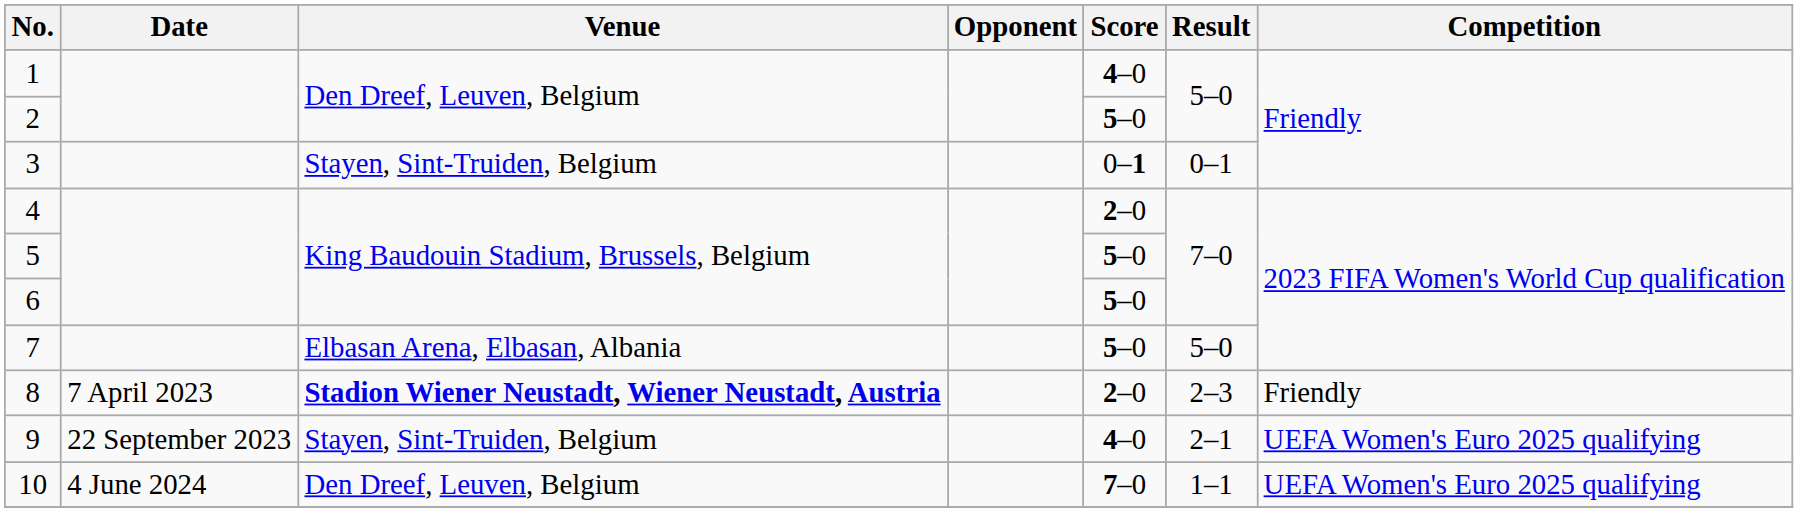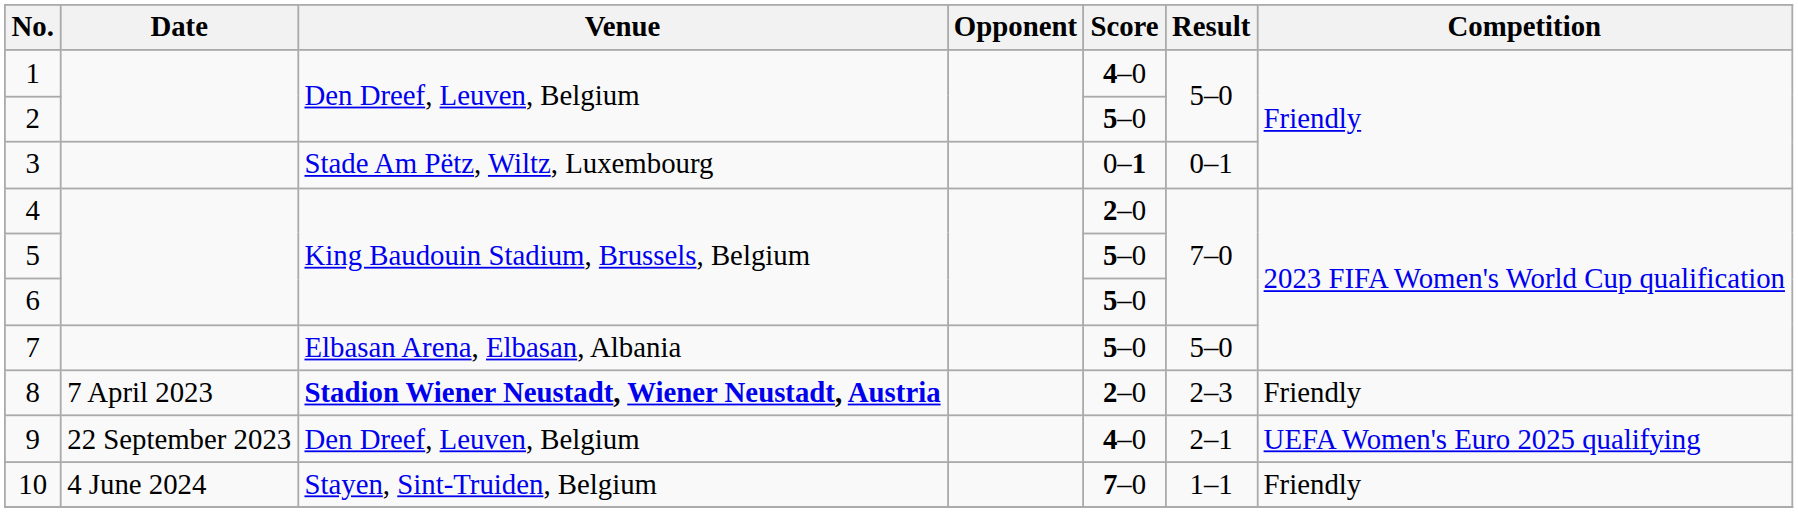 <table class="wikitable sortable">
 <tr>
 <th>No.</th>
 <th>Date</th>
 <th>Venue</th>
 <th>Opponent</th>
 <th>Score</th>
 <th>Result</th>
 <th>Competition</th>
 </tr>
 <tr>
 <td align="center">1</td>
 <td rowspan="2"></td>
 <td rowspan="2"><a href='#'>Den Dreef</a>, <a href='#'>Leuven</a>, Belgium</td>
 <td rowspan="2"></td>
 <td align="center"><strong>4</strong>–0</td>
 <td rowspan="2" align="center">5–0</td>
 <td rowspan="3"><a href='#'>Friendly</a></td>
 </tr>
 <tr>
 <td align="center">2</td>
 <td align="center"><strong>5</strong>–0</td>
 </tr>
 <tr>
 <td align="center">3</td>
 <td></td>
-<td><a href='#'>Stayen</a>, <a href='#'>Sint-Truiden</a>, Belgium</td>
+<td><a href='#'>Stade Am Pëtz</a>, <a href='#'>Wiltz</a>, Luxembourg</td>
 <td></td>
 <td align="center">0–<strong>1</strong></td>
 <td align="center">0–1</td>
 </tr>
 <tr>
 <td align="center">4</td>
 <td rowspan="3"></td>
 <td rowspan="3"><a href='#'>King Baudouin Stadium</a>, <a href='#'>Brussels</a>, Belgium</td>
 <td rowspan="3"></td>
 <td align=center><strong>2</strong>–0</td>
 <td rowspan="3" align="center">7–0</td>
 <td rowspan="4"><a href='#'>2023 FIFA Women's World Cup qualification</a></td>
 </tr>
 <tr>
 <td align="center">5</td>
 <td align="center"><strong>5</strong>–0</td>
 </tr>
 <tr>
 <td align="center">6</td>
 <td align="center"><strong>5</strong>–0</td>
 </tr>
 <tr>
 <td align="center">7</td>
 <td></td>
 <td><a href='#'>Elbasan Arena</a>, <a href='#'>Elbasan</a>, Albania</td>
 <td></td>
 <td align="center"><strong>5</strong>–0</td>
 <td align="center">5–0</td>
 </tr>
 <tr>
 <td align="center">8</td>
 <td>7 April 2023</td>
 <td><strong><a href='#'>Stadion Wiener Neustadt</a>, <a href='#'>Wiener Neustadt</a>, <a href='#'>Austria</a></strong></td>
 <td></td>
 <td align=center><strong>2</strong>–0</td>
 <td align=center>2–3</td>
 <td>Friendly</td>
 </tr>
 <tr>
 <td align="center">9</td>
 <td>22 September 2023</td>
-<td><a href='#'>Stayen</a>, <a href='#'>Sint-Truiden</a>, Belgium</td>
+<td><a href='#'>Den Dreef</a>, <a href='#'>Leuven</a>, Belgium</td>
 <td></td>
 <td align="center"><strong>4</strong>–0</td>
 <td align=center>2–1</td>
 <td><a href='#'>UEFA Women's Euro 2025 qualifying</a></td>
 </tr>
 <tr>
 <td align="center">10</td>
 <td>4 June 2024</td>
-<td><a href='#'>Den Dreef</a>, <a href='#'>Leuven</a>, Belgium</td>
+<td><a href='#'>Stayen</a>, <a href='#'>Sint-Truiden</a>, Belgium</td>
 <td></td>
 <td align="center"><strong>7</strong>–0</td>
 <td align=center>1–1</td>
-<td><a href='#'>UEFA Women's Euro 2025 qualifying</a></td>
+<td>Friendly</td>
 </tr>
 <tr>
 </tr>
 </table>
